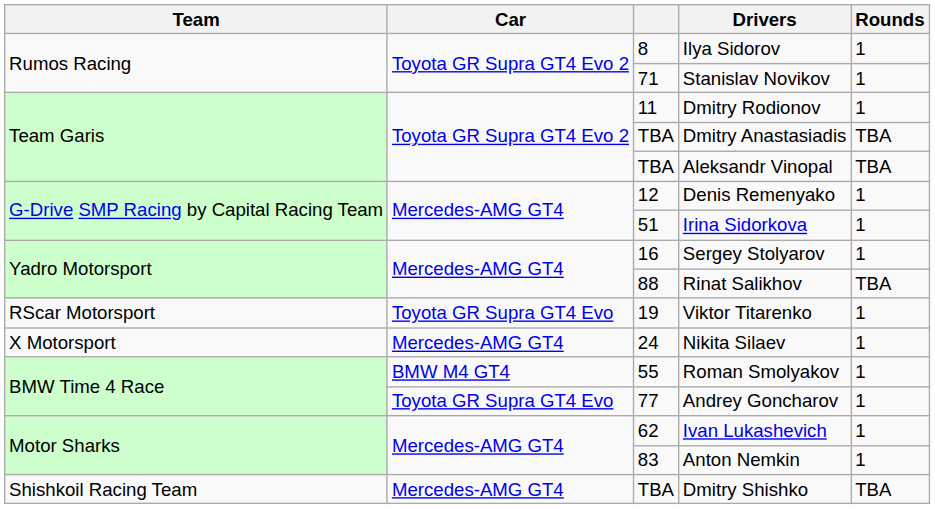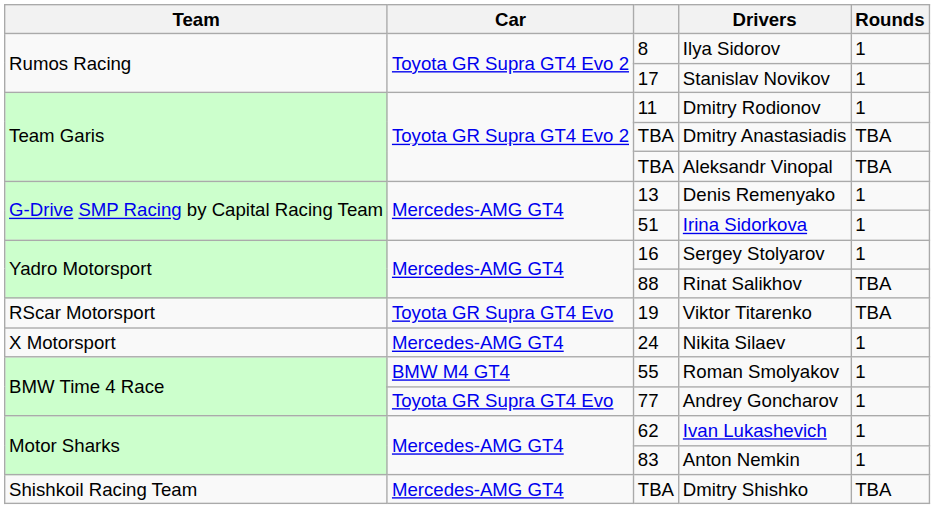 <table class="wikitable" style="font-size: 85%">
 <tr>
 <th>Team</th>
 <th>Car</th>
 <th></th>
 <th>Drivers</th>
 <th>Rounds</th>
 </tr>
 <tr>
 <td rowspan=2> Rumos Racing</td>
 <td rowspan=2><a href='#'>Toyota GR Supra GT4 Evo 2</a></td>
 <td>8</td>
 <td> Ilya Sidorov</td>
 <td>1</td>
 </tr>
 <tr>
-<td>71</td>
+<td>17</td>
 <td> Stanislav Novikov</td>
 <td>1</td>
 </tr>
 <tr>
 <td rowspan=3 style="background:#ccffcc;"> Team Garis</td>
 <td rowspan=3><a href='#'>Toyota GR Supra GT4 Evo 2</a></td>
 <td>11</td>
 <td> Dmitry Rodionov</td>
 <td>1</td>
 </tr>
 <tr>
 <td>TBA</td>
 <td> Dmitry Anastasiadis</td>
 <td>TBA</td>
 </tr>
 <tr>
 <td>TBA</td>
 <td> Aleksandr Vinopal</td>
 <td>TBA</td>
 </tr>
 <tr>
 <td rowspan=2 style="background:#ccffcc;"> <a href='#'>G-Drive</a> <a href='#'>SMP Racing</a> by Capital Racing Team</td>
 <td rowspan=2><a href='#'>Mercedes-AMG GT4</a></td>
-<td>12</td>
+<td>13</td>
 <td> Denis Remenyako</td>
 <td>1</td>
 </tr>
 <tr>
 <td>51</td>
 <td> <a href='#'>Irina Sidorkova</a></td>
 <td>1</td>
 </tr>
 <tr>
 <td rowspan=2 style="background:#ccffcc;"> Yadro Motorsport</td>
 <td rowspan=2><a href='#'>Mercedes-AMG GT4</a></td>
 <td>16</td>
 <td> Sergey Stolyarov</td>
 <td>1</td>
 </tr>
 <tr>
 <td>88</td>
 <td> Rinat Salikhov</td>
 <td>TBA</td>
 </tr>
 <tr>
 <td> RScar Motorsport</td>
 <td><a href='#'>Toyota GR Supra GT4 Evo</a></td>
 <td>19</td>
 <td> Viktor Titarenko</td>
-<td>1</td>
+<td>TBA</td>
 </tr>
 <tr>
 <td> X Motorsport</td>
 <td><a href='#'>Mercedes-AMG GT4</a></td>
 <td>24</td>
 <td> Nikita Silaev</td>
 <td>1</td>
 </tr>
 <tr>
 <td rowspan=2 style="background:#ccffcc;"> BMW Time 4 Race</td>
 <td><a href='#'>BMW M4 GT4</a></td>
 <td>55</td>
 <td> Roman Smolyakov</td>
 <td>1</td>
 </tr>
 <tr>
 <td><a href='#'>Toyota GR Supra GT4 Evo</a></td>
 <td>77</td>
 <td> Andrey Goncharov</td>
 <td>1</td>
 </tr>
 <tr>
 <td rowspan=2 style="background:#ccffcc;"> Motor Sharks</td>
 <td rowspan=2><a href='#'>Mercedes-AMG GT4</a></td>
 <td>62</td>
 <td> <a href='#'>Ivan Lukashevich</a></td>
 <td>1</td>
 </tr>
 <tr>
 <td>83</td>
 <td> Anton Nemkin</td>
 <td>1</td>
 </tr>
 <tr>
 <td> Shishkoil Racing Team</td>
 <td><a href='#'>Mercedes-AMG GT4</a></td>
 <td>TBA</td>
 <td> Dmitry Shishko</td>
 <td>TBA</td>
 </tr>
 </table>
